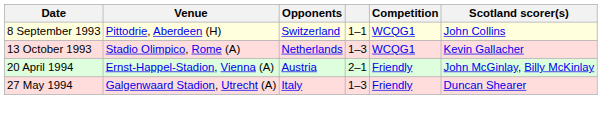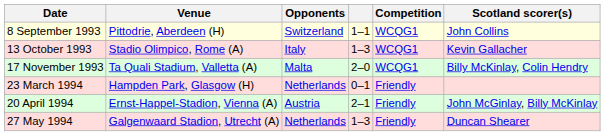 <table class="wikitable">
 <tr>
 <th>Date</th>
 <th>Venue</th>
 <th>Opponents</th>
 <th></th>
 <th>Competition</th>
 <th>Scotland scorer(s)</th>
 </tr>
 <tr bgcolor=#ffffdd>
 <td>8 September 1993</td>
 <td><a href='#'>Pittodrie</a>, <a href='#'>Aberdeen</a> (H)</td>
 <td> <a href='#'>Switzerland</a></td>
 <td align=center>1–1</td>
 <td><a href='#'>WCQG1</a></td>
 <td><a href='#'>John Collins</a></td>
 </tr>
 <tr bgcolor=#ffdddd>
 <td>13 October 1993</td>
 <td><a href='#'>Stadio Olimpico</a>, <a href='#'>Rome</a> (A)</td>
-<td> <a href='#'>Netherlands</a></td>
+<td> <a href='#'>Italy</a></td>
 <td align=center>1–3</td>
 <td><a href='#'>WCQG1</a></td>
 <td><a href='#'>Kevin Gallacher</a></td>
+</tr>
+<tr bgcolor=#ddffdd>
+<td>17 November 1993</td>
+<td><a href='#'>Ta Quali Stadium</a>, <a href='#'>Valletta</a> (A)</td>
+<td> <a href='#'>Malta</a></td>
+<td align=center>2–0</td>
+<td><a href='#'>WCQG1</a></td>
+<td><a href='#'>Billy McKinlay</a>, <a href='#'>Colin Hendry</a></td>
+</tr>
+<tr bgcolor=#ffdddd>
+<td>23 March 1994</td>
+<td><a href='#'>Hampden Park</a>, <a href='#'>Glasgow</a> (H)</td>
+<td> <a href='#'>Netherlands</a></td>
+<td align=center>0–1</td>
+<td><a href='#'>Friendly</a></td>
+<td></td>
 </tr>
 <tr bgcolor=#ddffdd>
 <td>20 April 1994</td>
 <td><a href='#'>Ernst-Happel-Stadion</a>, <a href='#'>Vienna</a> (A)</td>
 <td> <a href='#'>Austria</a></td>
 <td align=center>2–1</td>
 <td><a href='#'>Friendly</a></td>
 <td><a href='#'>John McGinlay</a>, <a href='#'>Billy McKinlay</a></td>
 </tr>
 <tr bgcolor=#ffdddd>
 <td>27 May 1994</td>
 <td><a href='#'>Galgenwaard Stadion</a>, <a href='#'>Utrecht</a> (A)</td>
-<td> <a href='#'>Italy</a></td>
+<td> <a href='#'>Netherlands</a></td>
 <td align=center>1–3</td>
 <td><a href='#'>Friendly</a></td>
 <td><a href='#'>Duncan Shearer</a></td>
 </tr>
 </table>
